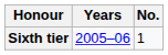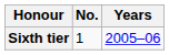 <table class="wikitable plainrowheaders">
 <tr>
 <th scope=col>Honour</th>
+<th scope=col>No.</th>
 <th scope=col>Years</th>
-<th scope=col>No.</th>
 </tr>
 <tr>
 <th scope=row>Sixth tier</th>
+<td>1</td>
 <td><a href='#'>2005–06</a></td>
-<td>1</td>
 </tr>
 </table>
